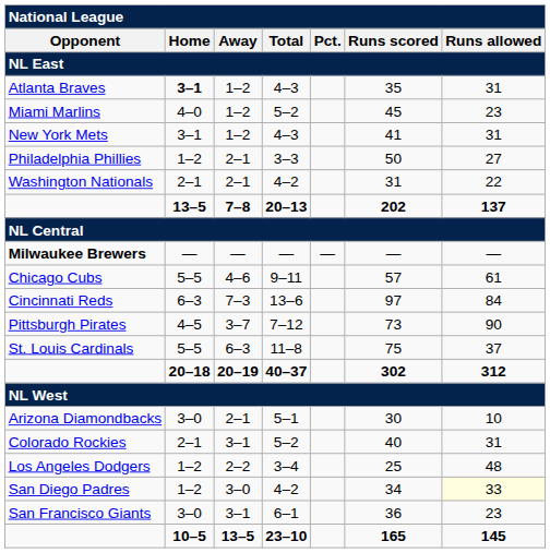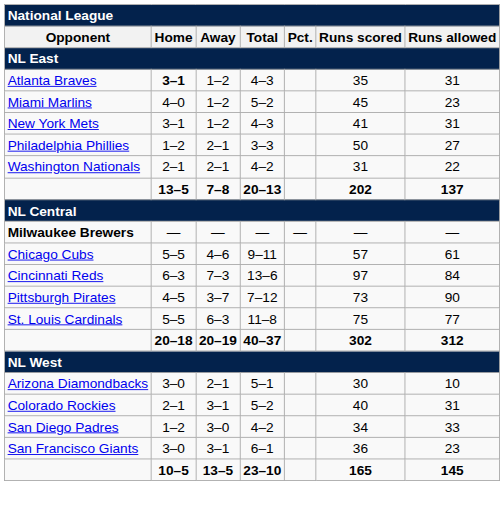 <table class="wikitable" style="font-size: 95%; text-align: center">
 <tr>
 <td colspan="7" style="text-align:left; background:#03224c;color:#fff"><strong>National League</strong></td>
 </tr>
 <tr>
 <th>Opponent</th>
 <th>Home</th>
 <th>Away</th>
 <th>Total</th>
 <th>Pct.</th>
 <th>Runs scored</th>
 <th>Runs allowed</th>
 </tr>
 <tr>
 <td colspan="7" style="text-align:left; background:#03224c;color:#fff"><strong>NL East</strong></td>
 </tr>
 <tr>
 <td style="text-align:left"><a href='#'>Atlanta Braves</a></td>
 <td><strong>3–1</strong></td>
 <td>1–2</td>
 <td>4–3</td>
 <td></td>
 <td>35</td>
 <td>31</td>
 </tr>
 <tr>
 <td style="text-align:left"><a href='#'>Miami Marlins</a></td>
 <td>4–0</td>
 <td>1–2</td>
 <td>5–2</td>
 <td></td>
 <td>45</td>
 <td>23</td>
 </tr>
 <tr>
 <td style="text-align:left"><a href='#'>New York Mets</a></td>
 <td>3–1</td>
 <td>1–2</td>
 <td>4–3</td>
 <td></td>
 <td>41</td>
 <td>31</td>
 </tr>
 <tr>
 <td style="text-align:left"><a href='#'>Philadelphia Phillies</a></td>
 <td>1–2</td>
 <td>2–1</td>
 <td>3–3</td>
 <td></td>
 <td>50</td>
 <td>27</td>
 </tr>
 <tr>
 <td style="text-align:left"><a href='#'>Washington Nationals</a></td>
 <td>2–1</td>
 <td>2–1</td>
 <td>4–2</td>
 <td></td>
 <td>31</td>
 <td>22</td>
 </tr>
 <tr style="font-weight:bold">
 <td></td>
 <td>13–5</td>
 <td>7–8</td>
 <td>20–13</td>
 <td></td>
 <td>202</td>
 <td>137</td>
 </tr>
 <tr>
 <td colspan="7" style="text-align:left; background:#03224c;color:#fff"><strong>NL Central</strong></td>
 </tr>
 <tr>
 <td style="text-align:left"><strong>Milwaukee Brewers</strong></td>
 <td>—</td>
 <td>—</td>
 <td>—</td>
 <td>—</td>
 <td>—</td>
 <td>—</td>
 </tr>
 <tr>
 <td style="text-align:left"><a href='#'>Chicago Cubs</a></td>
 <td>5–5</td>
 <td>4–6</td>
 <td>9–11</td>
 <td></td>
 <td>57</td>
 <td>61</td>
 </tr>
 <tr>
 <td style="text-align:left"><a href='#'>Cincinnati Reds</a></td>
 <td>6–3</td>
 <td>7–3</td>
 <td>13–6</td>
 <td></td>
 <td>97</td>
 <td>84</td>
 </tr>
 <tr>
 <td style="text-align:left"><a href='#'>Pittsburgh Pirates</a></td>
 <td>4–5</td>
 <td>3–7</td>
 <td>7–12</td>
 <td></td>
 <td>73</td>
 <td>90</td>
 </tr>
 <tr>
 <td style="text-align:left"><a href='#'>St. Louis Cardinals</a></td>
 <td>5–5</td>
 <td>6–3</td>
 <td>11–8</td>
 <td></td>
 <td>75</td>
-<td>37</td>
+<td>77</td>
 </tr>
 <tr style="font-weight:bold">
 <td></td>
 <td>20–18</td>
 <td>20–19</td>
 <td>40–37</td>
 <td></td>
 <td>302</td>
 <td>312</td>
 </tr>
 <tr>
 <td colspan="7" style="text-align:left; background:#03224c;color:#fff"><strong>NL West</strong></td>
 </tr>
 <tr>
 <td style="text-align:left"><a href='#'>Arizona Diamondbacks</a></td>
 <td>3–0</td>
 <td>2–1</td>
 <td>5–1</td>
 <td></td>
 <td>30</td>
 <td>10</td>
 </tr>
 <tr>
 <td style="text-align:left"><a href='#'>Colorado Rockies</a></td>
 <td>2–1</td>
 <td>3–1</td>
 <td>5–2</td>
 <td></td>
 <td>40</td>
 <td>31</td>
 </tr>
 <tr>
-<td style="text-align:left"><a href='#'>Los Angeles Dodgers</a></td>
-<td>1–2</td>
-<td>2–2</td>
-<td>3–4</td>
-<td></td>
-<td>25</td>
-<td>48</td>
-</tr>
-<tr>
 <td style="text-align:left"><a href='#'>San Diego Padres</a></td>
 <td>1–2</td>
 <td>3–0</td>
 <td>4–2</td>
 <td></td>
 <td>34</td>
-<td style="background: lightyellow;">33</td>
+<td>33</td>
 </tr>
 <tr>
 <td style="text-align:left"><a href='#'>San Francisco Giants</a></td>
 <td>3–0</td>
 <td>3–1</td>
 <td>6–1</td>
 <td></td>
 <td>36</td>
 <td>23</td>
 </tr>
 <tr style="font-weight:bold">
 <td></td>
 <td>10–5</td>
 <td>13–5</td>
 <td>23–10</td>
 <td></td>
 <td>165</td>
 <td>145</td>
 </tr>
 </table>
